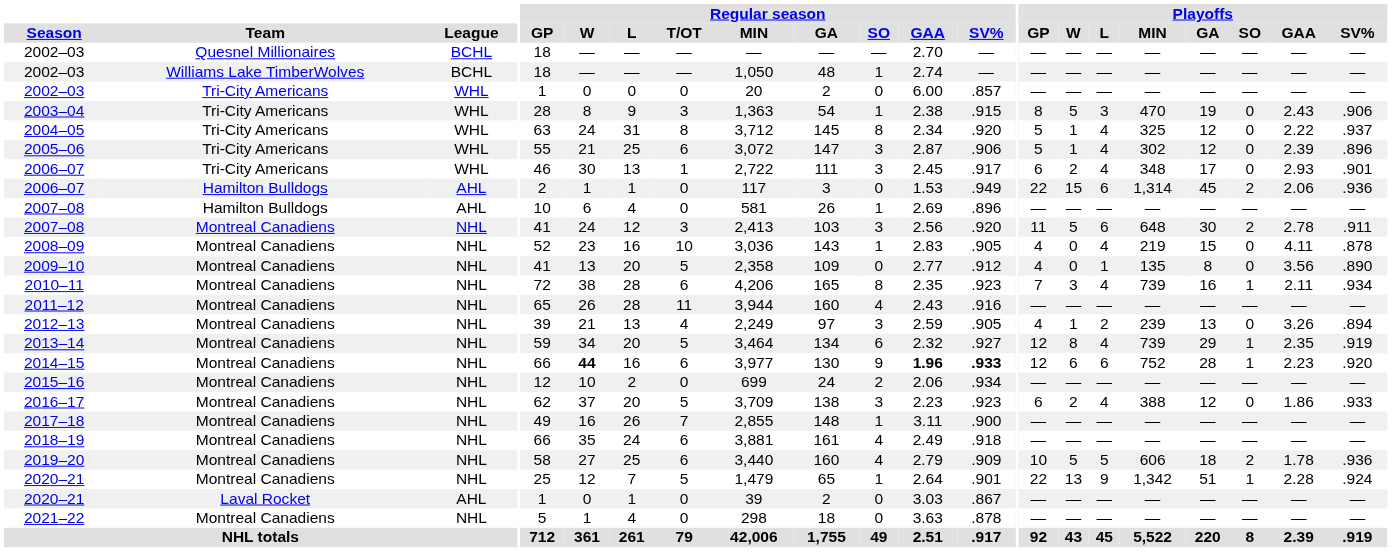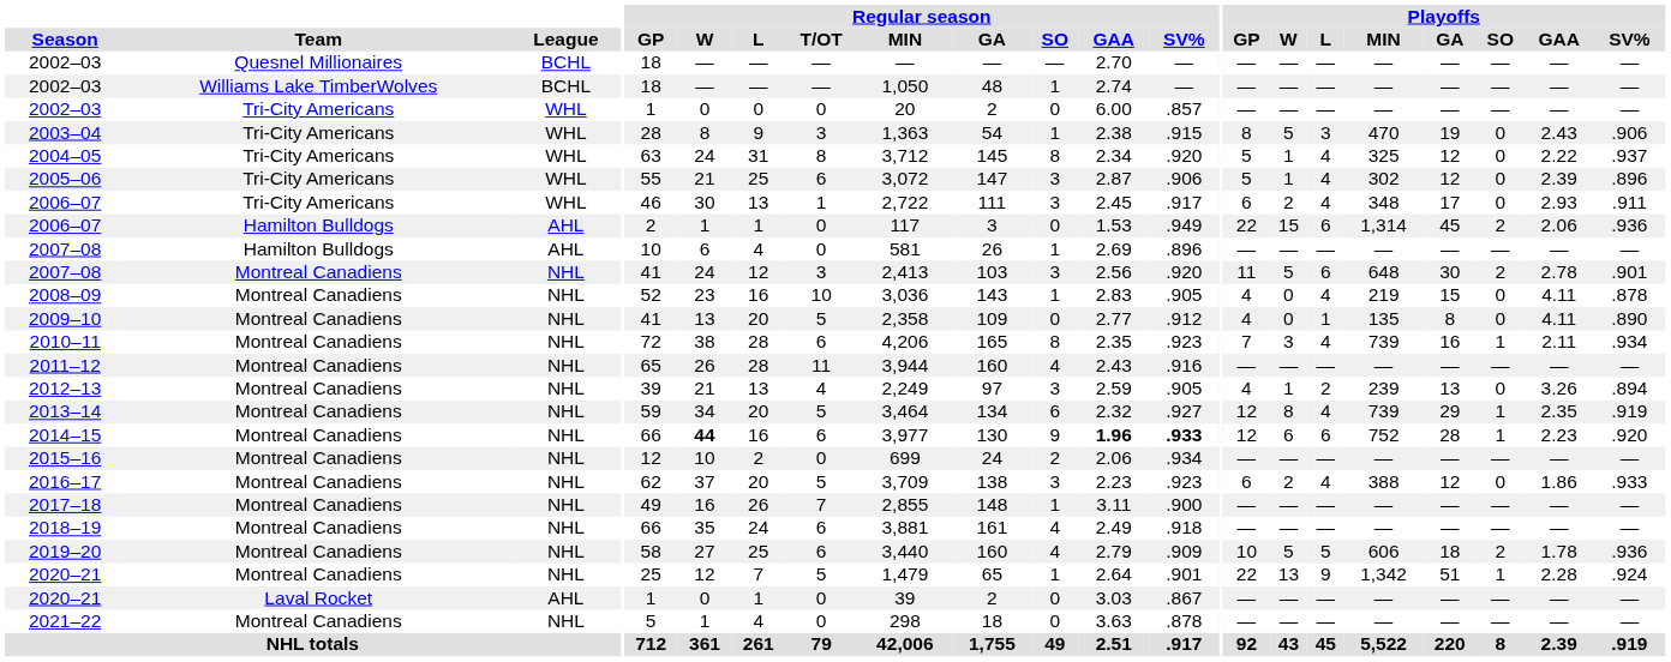 <table border="0" cellpadding="1" cellspacing="0" style="text-align:center; width:90%;">
 <tr bgcolor="#e0e0e0">
 <th colspan="3" bgcolor="#ffffff"></th>
 <th rowspan="99" bgcolor="#ffffff"></th>
 <th colspan="9" bgcolor="#e0e0e0"><a href='#'>Regular season</a></th>
 <th rowspan="99" bgcolor="#ffffff"></th>
 <th colspan="8" bgcolor="#e0e0e0"><a href='#'>Playoffs</a></th>
 </tr>
 <tr bgcolor="#e0e0e0">
 <th><a href='#'>Season</a></th>
 <th>Team</th>
 <th>League</th>
 <th>GP</th>
 <th>W</th>
 <th>L</th>
 <th>T/OT</th>
 <th>MIN</th>
 <th>GA</th>
 <th><a href='#'>SO</a></th>
 <th><a href='#'>GAA</a></th>
 <th><a href='#'>SV%</a></th>
 <th>GP</th>
 <th>W</th>
 <th>L</th>
 <th>MIN</th>
 <th>GA</th>
 <th>SO</th>
 <th>GAA</th>
 <th>SV%</th>
 </tr>
 <tr>
 <td>2002–03</td>
 <td><a href='#'>Quesnel Millionaires</a></td>
 <td><a href='#'>BCHL</a></td>
 <td>18</td>
 <td>—</td>
 <td>—</td>
 <td>—</td>
 <td>—</td>
 <td>—</td>
 <td>—</td>
 <td>2.70</td>
 <td>—</td>
 <td>—</td>
 <td>—</td>
 <td>—</td>
 <td>—</td>
 <td>—</td>
 <td>—</td>
 <td>—</td>
 <td>—</td>
 </tr>
 <tr bgcolor="#f0f0f0">
 <td>2002–03</td>
 <td><a href='#'>Williams Lake TimberWolves</a></td>
 <td>BCHL</td>
 <td>18</td>
 <td>—</td>
 <td>—</td>
 <td>—</td>
 <td>1,050</td>
 <td>48</td>
 <td>1</td>
 <td>2.74</td>
 <td>—</td>
 <td>—</td>
 <td>—</td>
 <td>—</td>
 <td>—</td>
 <td>—</td>
 <td>—</td>
 <td>—</td>
 <td>—</td>
 </tr>
 <tr>
 <td><a href='#'>2002–03</a></td>
 <td><a href='#'>Tri-City Americans</a></td>
 <td><a href='#'>WHL</a></td>
 <td>1</td>
 <td>0</td>
 <td>0</td>
 <td>0</td>
 <td>20</td>
 <td>2</td>
 <td>0</td>
 <td>6.00</td>
 <td>.857</td>
 <td>—</td>
 <td>—</td>
 <td>—</td>
 <td>—</td>
 <td>—</td>
 <td>—</td>
 <td>—</td>
 <td>—</td>
 </tr>
 <tr bgcolor="#f0f0f0">
 <td><a href='#'>2003–04</a></td>
 <td>Tri-City Americans</td>
 <td>WHL</td>
 <td>28</td>
 <td>8</td>
 <td>9</td>
 <td>3</td>
 <td>1,363</td>
 <td>54</td>
 <td>1</td>
 <td>2.38</td>
 <td>.915</td>
 <td>8</td>
 <td>5</td>
 <td>3</td>
 <td>470</td>
 <td>19</td>
 <td>0</td>
 <td>2.43</td>
 <td>.906</td>
 </tr>
 <tr>
 <td><a href='#'>2004–05</a></td>
 <td>Tri-City Americans</td>
 <td>WHL</td>
 <td>63</td>
 <td>24</td>
 <td>31</td>
 <td>8</td>
 <td>3,712</td>
 <td>145</td>
 <td>8</td>
 <td>2.34</td>
 <td>.920</td>
 <td>5</td>
 <td>1</td>
 <td>4</td>
 <td>325</td>
 <td>12</td>
 <td>0</td>
 <td>2.22</td>
 <td>.937</td>
 </tr>
 <tr bgcolor="#f0f0f0">
 <td><a href='#'>2005–06</a></td>
 <td>Tri-City Americans</td>
 <td>WHL</td>
 <td>55</td>
 <td>21</td>
 <td>25</td>
 <td>6</td>
 <td>3,072</td>
 <td>147</td>
 <td>3</td>
 <td>2.87</td>
 <td>.906</td>
 <td>5</td>
 <td>1</td>
 <td>4</td>
 <td>302</td>
 <td>12</td>
 <td>0</td>
 <td>2.39</td>
 <td>.896</td>
 </tr>
 <tr>
 <td><a href='#'>2006–07</a></td>
 <td>Tri-City Americans</td>
 <td>WHL</td>
 <td>46</td>
 <td>30</td>
 <td>13</td>
 <td>1</td>
 <td>2,722</td>
 <td>111</td>
 <td>3</td>
 <td>2.45</td>
 <td>.917</td>
 <td>6</td>
 <td>2</td>
 <td>4</td>
 <td>348</td>
 <td>17</td>
 <td>0</td>
 <td>2.93</td>
-<td>.901</td>
+<td>.911</td>
 </tr>
 <tr bgcolor="#f0f0f0">
 <td><a href='#'>2006–07</a></td>
 <td><a href='#'>Hamilton Bulldogs</a></td>
 <td><a href='#'>AHL</a></td>
 <td>2</td>
 <td>1</td>
 <td>1</td>
 <td>0</td>
 <td>117</td>
 <td>3</td>
 <td>0</td>
 <td>1.53</td>
 <td>.949</td>
 <td>22</td>
 <td>15</td>
 <td>6</td>
 <td>1,314</td>
 <td>45</td>
 <td>2</td>
 <td>2.06</td>
 <td>.936</td>
 </tr>
 <tr>
 <td><a href='#'>2007–08</a></td>
 <td>Hamilton Bulldogs</td>
 <td>AHL</td>
 <td>10</td>
 <td>6</td>
 <td>4</td>
 <td>0</td>
 <td>581</td>
 <td>26</td>
 <td>1</td>
 <td>2.69</td>
 <td>.896</td>
 <td>—</td>
 <td>—</td>
 <td>—</td>
 <td>—</td>
 <td>—</td>
 <td>—</td>
 <td>—</td>
 <td>—</td>
 </tr>
 <tr bgcolor="#f0f0f0">
 <td><a href='#'>2007–08</a></td>
 <td><a href='#'>Montreal Canadiens</a></td>
 <td><a href='#'>NHL</a></td>
 <td>41</td>
 <td>24</td>
 <td>12</td>
 <td>3</td>
 <td>2,413</td>
 <td>103</td>
 <td>3</td>
 <td>2.56</td>
 <td>.920</td>
 <td>11</td>
 <td>5</td>
 <td>6</td>
 <td>648</td>
 <td>30</td>
 <td>2</td>
 <td>2.78</td>
-<td>.911</td>
+<td>.901</td>
 </tr>
 <tr>
 <td><a href='#'>2008–09</a></td>
 <td>Montreal Canadiens</td>
 <td>NHL</td>
 <td>52</td>
 <td>23</td>
 <td>16</td>
 <td>10</td>
 <td>3,036</td>
 <td>143</td>
 <td>1</td>
 <td>2.83</td>
 <td>.905</td>
 <td>4</td>
 <td>0</td>
 <td>4</td>
 <td>219</td>
 <td>15</td>
 <td>0</td>
 <td>4.11</td>
 <td>.878</td>
 </tr>
 <tr bgcolor="#f0f0f0">
 <td><a href='#'>2009–10</a></td>
 <td>Montreal Canadiens</td>
 <td>NHL</td>
 <td>41</td>
 <td>13</td>
 <td>20</td>
 <td>5</td>
 <td>2,358</td>
 <td>109</td>
 <td>0</td>
 <td>2.77</td>
 <td>.912</td>
 <td>4</td>
 <td>0</td>
 <td>1</td>
 <td>135</td>
 <td>8</td>
 <td>0</td>
-<td>3.56</td>
+<td>4.11</td>
 <td>.890</td>
 </tr>
 <tr>
 <td><a href='#'>2010–11</a></td>
 <td>Montreal Canadiens</td>
 <td>NHL</td>
 <td>72</td>
 <td>38</td>
 <td>28</td>
 <td>6</td>
 <td>4,206</td>
 <td>165</td>
 <td>8</td>
 <td>2.35</td>
 <td>.923</td>
 <td>7</td>
 <td>3</td>
 <td>4</td>
 <td>739</td>
 <td>16</td>
 <td>1</td>
 <td>2.11</td>
 <td>.934</td>
 </tr>
 <tr bgcolor="#f0f0f0">
 <td><a href='#'>2011–12</a></td>
 <td>Montreal Canadiens</td>
 <td>NHL</td>
 <td>65</td>
 <td>26</td>
 <td>28</td>
 <td>11</td>
 <td>3,944</td>
 <td>160</td>
 <td>4</td>
 <td>2.43</td>
 <td>.916</td>
 <td>—</td>
 <td>—</td>
 <td>—</td>
 <td>—</td>
 <td>—</td>
 <td>—</td>
 <td>—</td>
 <td>—</td>
 </tr>
 <tr>
 <td><a href='#'>2012–13</a></td>
 <td>Montreal Canadiens</td>
 <td>NHL</td>
 <td>39</td>
 <td>21</td>
 <td>13</td>
 <td>4</td>
 <td>2,249</td>
 <td>97</td>
 <td>3</td>
 <td>2.59</td>
 <td>.905</td>
 <td>4</td>
 <td>1</td>
 <td>2</td>
 <td>239</td>
 <td>13</td>
 <td>0</td>
 <td>3.26</td>
 <td>.894</td>
 </tr>
 <tr bgcolor="#f0f0f0">
 <td><a href='#'>2013–14</a></td>
 <td>Montreal Canadiens</td>
 <td>NHL</td>
 <td>59</td>
 <td>34</td>
 <td>20</td>
 <td>5</td>
 <td>3,464</td>
 <td>134</td>
 <td>6</td>
 <td>2.32</td>
 <td>.927</td>
 <td>12</td>
 <td>8</td>
 <td>4</td>
 <td>739</td>
 <td>29</td>
 <td>1</td>
 <td>2.35</td>
 <td>.919</td>
 </tr>
 <tr>
 <td><a href='#'>2014–15</a></td>
 <td>Montreal Canadiens</td>
 <td>NHL</td>
 <td>66</td>
 <td><strong>44</strong></td>
 <td>16</td>
 <td>6</td>
 <td>3,977</td>
 <td>130</td>
 <td>9</td>
 <td><strong>1.96</strong></td>
 <td><strong>.933</strong></td>
 <td>12</td>
 <td>6</td>
 <td>6</td>
 <td>752</td>
 <td>28</td>
 <td>1</td>
 <td>2.23</td>
 <td>.920</td>
 </tr>
 <tr bgcolor="#f0f0f0">
 <td><a href='#'>2015–16</a></td>
 <td>Montreal Canadiens</td>
 <td>NHL</td>
 <td>12</td>
 <td>10</td>
 <td>2</td>
 <td>0</td>
 <td>699</td>
 <td>24</td>
 <td>2</td>
 <td>2.06</td>
 <td>.934</td>
 <td>—</td>
 <td>—</td>
 <td>—</td>
 <td>—</td>
 <td>—</td>
 <td>—</td>
 <td>—</td>
 <td>—</td>
 </tr>
 <tr>
 <td><a href='#'>2016–17</a></td>
 <td>Montreal Canadiens</td>
 <td>NHL</td>
 <td>62</td>
 <td>37</td>
 <td>20</td>
 <td>5</td>
 <td>3,709</td>
 <td>138</td>
 <td>3</td>
 <td>2.23</td>
 <td>.923</td>
 <td>6</td>
 <td>2</td>
 <td>4</td>
 <td>388</td>
 <td>12</td>
 <td>0</td>
 <td>1.86</td>
 <td>.933</td>
 </tr>
 <tr bgcolor="#f0f0f0">
 <td><a href='#'>2017–18</a></td>
 <td>Montreal Canadiens</td>
 <td>NHL</td>
 <td>49</td>
 <td>16</td>
 <td>26</td>
 <td>7</td>
 <td>2,855</td>
 <td>148</td>
 <td>1</td>
 <td>3.11</td>
 <td>.900</td>
 <td>—</td>
 <td>—</td>
 <td>—</td>
 <td>—</td>
 <td>—</td>
 <td>—</td>
 <td>—</td>
 <td>—</td>
 </tr>
 <tr>
 <td><a href='#'>2018–19</a></td>
 <td>Montreal Canadiens</td>
 <td>NHL</td>
 <td>66</td>
 <td>35</td>
 <td>24</td>
 <td>6</td>
 <td>3,881</td>
 <td>161</td>
 <td>4</td>
 <td>2.49</td>
 <td>.918</td>
 <td>—</td>
 <td>—</td>
 <td>—</td>
 <td>—</td>
 <td>—</td>
 <td>—</td>
 <td>—</td>
 <td>—</td>
 </tr>
 <tr bgcolor="#f0f0f0">
 <td><a href='#'>2019–20</a></td>
 <td>Montreal Canadiens</td>
 <td>NHL</td>
 <td>58</td>
 <td>27</td>
 <td>25</td>
 <td>6</td>
 <td>3,440</td>
 <td>160</td>
 <td>4</td>
 <td>2.79</td>
 <td>.909</td>
 <td>10</td>
 <td>5</td>
 <td>5</td>
 <td>606</td>
 <td>18</td>
 <td>2</td>
 <td>1.78</td>
 <td>.936</td>
 </tr>
 <tr>
 <td><a href='#'>2020–21</a></td>
 <td>Montreal Canadiens</td>
 <td>NHL</td>
 <td>25</td>
 <td>12</td>
 <td>7</td>
 <td>5</td>
 <td>1,479</td>
 <td>65</td>
 <td>1</td>
 <td>2.64</td>
 <td>.901</td>
 <td>22</td>
 <td>13</td>
 <td>9</td>
 <td>1,342</td>
 <td>51</td>
 <td>1</td>
 <td>2.28</td>
 <td>.924</td>
 </tr>
 <tr bgcolor="#f0f0f0">
 <td><a href='#'>2020–21</a></td>
 <td><a href='#'>Laval Rocket</a></td>
 <td>AHL</td>
 <td>1</td>
 <td>0</td>
 <td>1</td>
 <td>0</td>
 <td>39</td>
 <td>2</td>
 <td>0</td>
 <td>3.03</td>
 <td>.867</td>
 <td>—</td>
 <td>—</td>
 <td>—</td>
 <td>—</td>
 <td>—</td>
 <td>—</td>
 <td>—</td>
 <td>—</td>
 </tr>
 <tr>
 <td><a href='#'>2021–22</a></td>
 <td>Montreal Canadiens</td>
 <td>NHL</td>
 <td>5</td>
 <td>1</td>
 <td>4</td>
 <td>0</td>
 <td>298</td>
 <td>18</td>
 <td>0</td>
 <td>3.63</td>
 <td>.878</td>
 <td>—</td>
 <td>—</td>
 <td>—</td>
 <td>—</td>
 <td>—</td>
 <td>—</td>
 <td>—</td>
 <td>—</td>
 </tr>
 <tr bgcolor="#e0e0e0">
 <th colspan="3">NHL totals</th>
 <th>712</th>
 <th>361</th>
 <th>261</th>
 <th>79</th>
 <th>42,006</th>
 <th>1,755</th>
 <th>49</th>
 <th>2.51</th>
 <th>.917</th>
 <th>92</th>
 <th>43</th>
 <th>45</th>
 <th>5,522</th>
 <th>220</th>
 <th>8</th>
 <th>2.39</th>
 <th>.919</th>
 </tr>
 </table>
